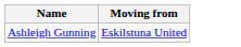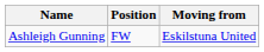 <table class="wikitable">
 <tr>
 <th>Name</th>
+<th>Position</th>
 <th>Moving from</th>
 </tr>
 <tr>
 <td> <a href='#'>Ashleigh Gunning</a></td>
+<td><a href='#'>FW</a></td>
 <td> <a href='#'>Eskilstuna United</a></td>
 </tr>
 </table>
